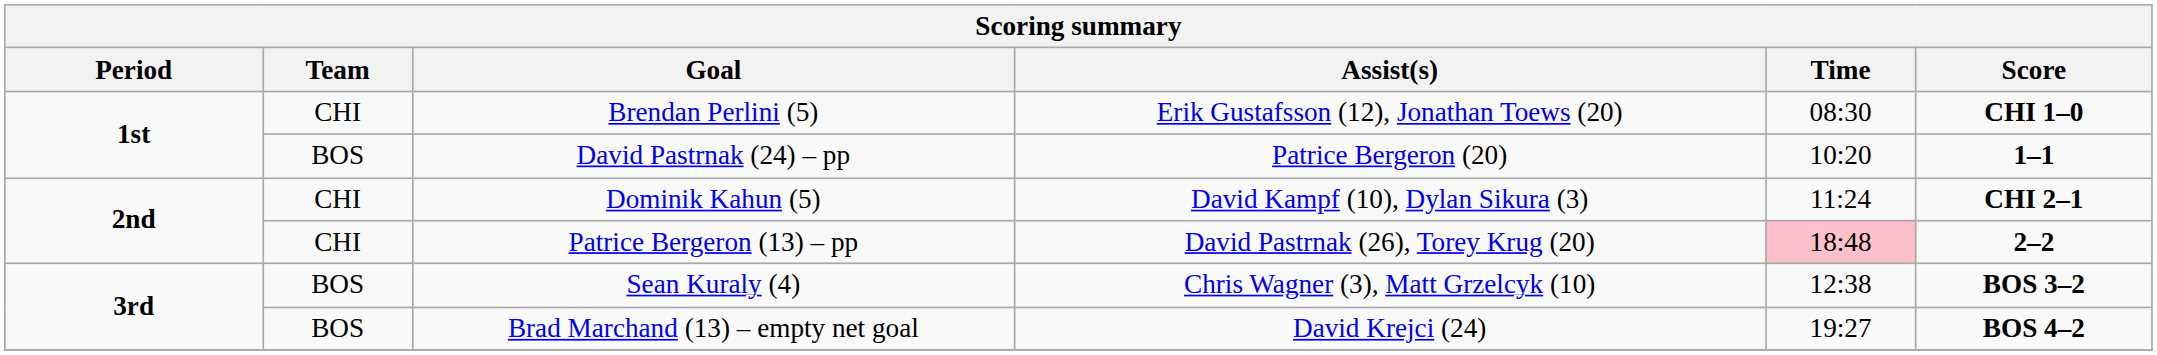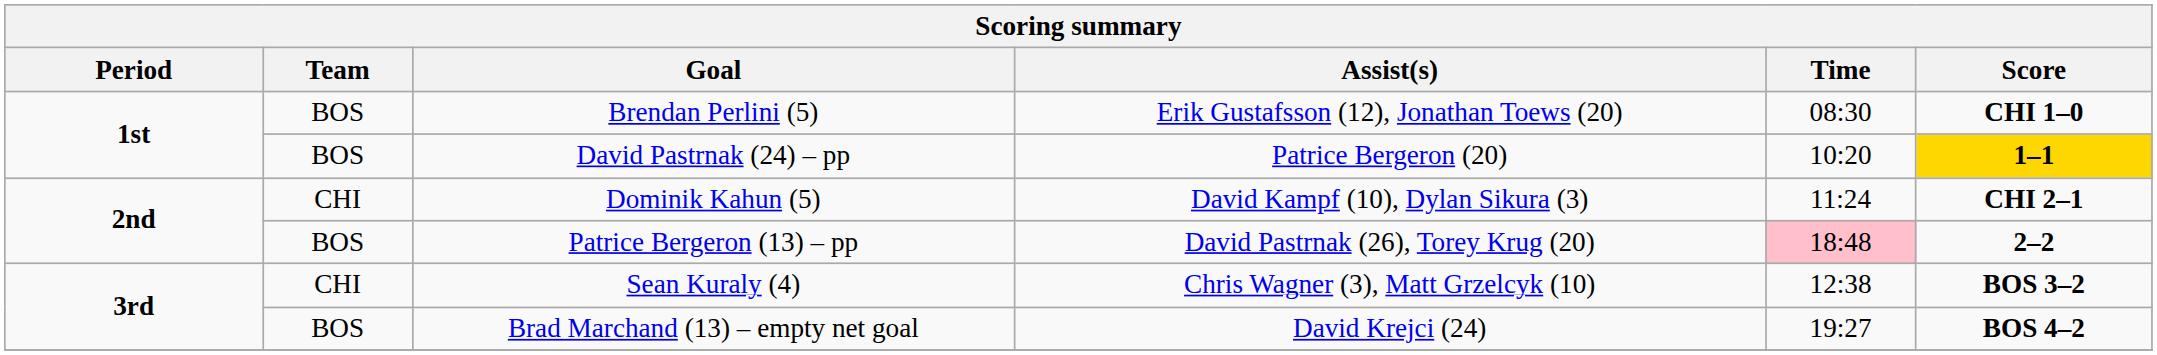 <table style="width:100%;" class="wikitable">
 <tr>
 <th colspan=6>Scoring summary</th>
 </tr>
 <tr>
 <th style="width:12%;">Period</th>
 <th style="width:7%;">Team</th>
 <th style="width:28%;">Goal</th>
 <th style="width:35%;">Assist(s)</th>
 <th style="width:7%;">Time</th>
 <th style="width:11%;">Score</th>
 </tr>
 <tr>
 <td align=center rowspan="2"><strong>1st</strong></td>
-<td align=center>CHI</td>
+<td align=center>BOS</td>
 <td align=center><a href='#'>Brendan Perlini</a> (5)</td>
 <td align=center><a href='#'>Erik Gustafsson</a> (12), <a href='#'>Jonathan Toews</a> (20)</td>
 <td align=center>08:30</td>
 <td align=center><strong>CHI 1–0</strong></td>
 </tr>
 <tr>
 <td align=center>BOS</td>
 <td align=center><a href='#'>David Pastrnak</a> (24) – pp</td>
 <td align=center><a href='#'>Patrice Bergeron</a> (20)</td>
 <td align=center>10:20</td>
-<td align=center><strong>1–1</strong></td>
+<td align=center style="background: gold;"><strong>1–1</strong></td>
 </tr>
 <tr>
 <td align=center rowspan="2"><strong>2nd</strong></td>
 <td align=center>CHI</td>
 <td align=center><a href='#'>Dominik Kahun</a> (5)</td>
 <td align=center><a href='#'>David Kampf</a> (10), <a href='#'>Dylan Sikura</a> (3)</td>
 <td align=center>11:24</td>
 <td align=center><strong>CHI 2–1</strong></td>
 </tr>
 <tr>
-<td align=center>CHI</td>
+<td align=center>BOS</td>
 <td align=center><a href='#'>Patrice Bergeron</a> (13) – pp</td>
 <td align=center><a href='#'>David Pastrnak</a> (26), <a href='#'>Torey Krug</a> (20)</td>
 <td align=center style="background: pink;">18:48</td>
 <td align=center><strong>2–2</strong></td>
 </tr>
 <tr>
 <td align=center rowspan="2"><strong>3rd</strong></td>
-<td align=center>BOS</td>
+<td align=center>CHI</td>
 <td align=center><a href='#'>Sean Kuraly</a> (4)</td>
 <td align=center><a href='#'>Chris Wagner</a> (3), <a href='#'>Matt Grzelcyk</a> (10)</td>
 <td align=center>12:38</td>
 <td align=center><strong>BOS 3–2</strong></td>
 </tr>
 <tr>
 <td align=center>BOS</td>
 <td align=center><a href='#'>Brad Marchand</a> (13) – empty net goal</td>
 <td align=center><a href='#'>David Krejci</a> (24)</td>
 <td align=center>19:27</td>
 <td align=center><strong>BOS 4–2</strong></td>
 </tr>
 <tr>
 </tr>
 </table>
